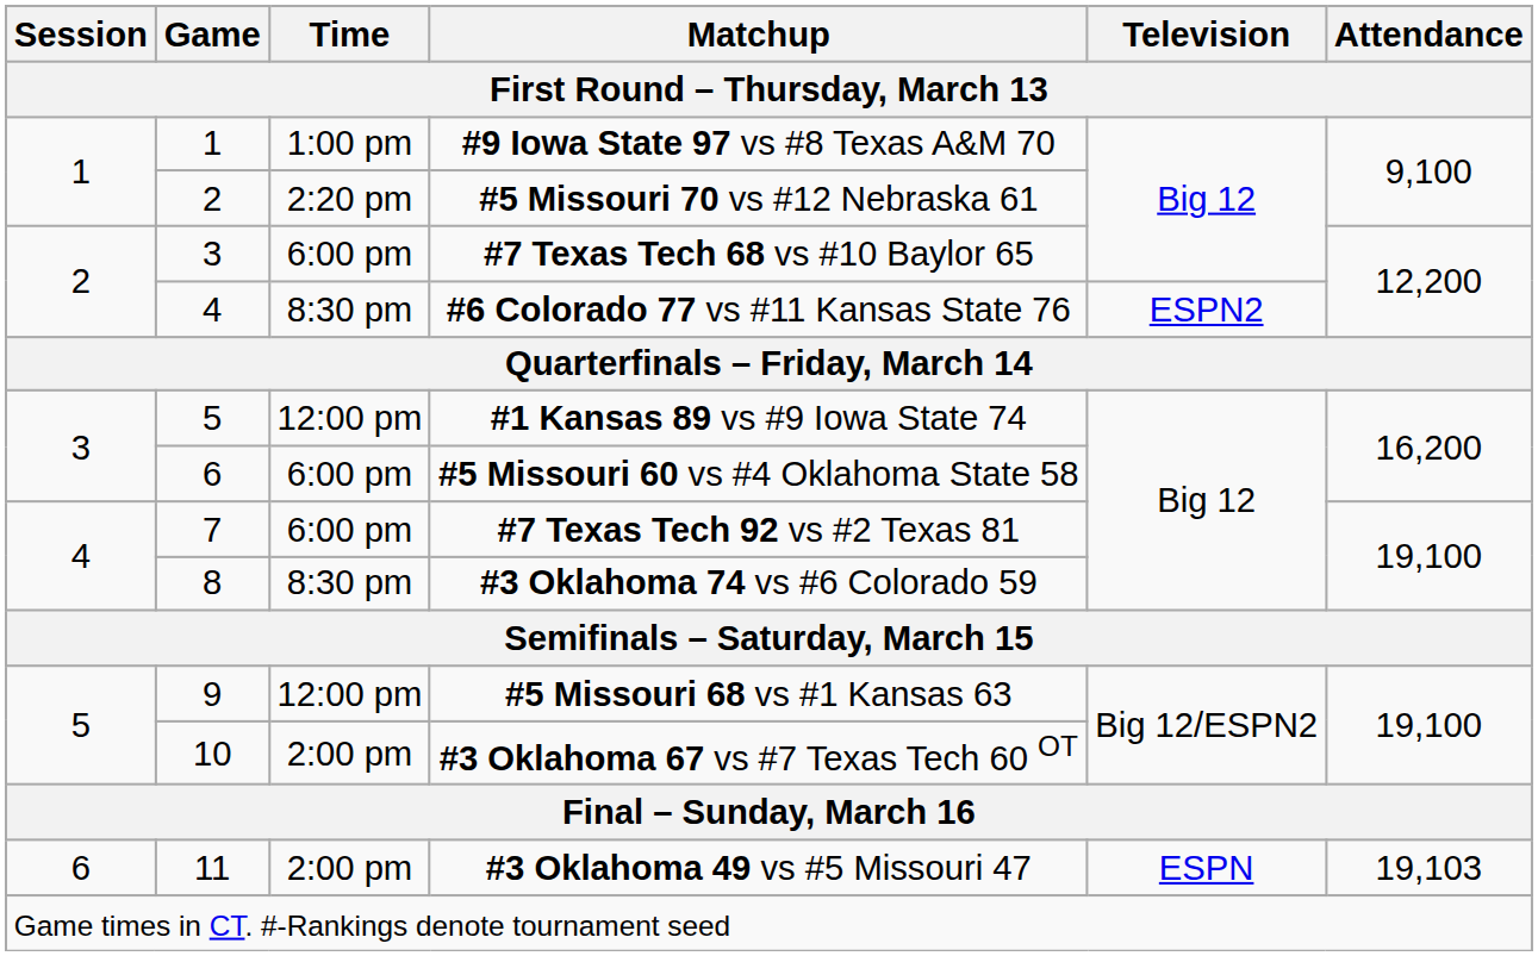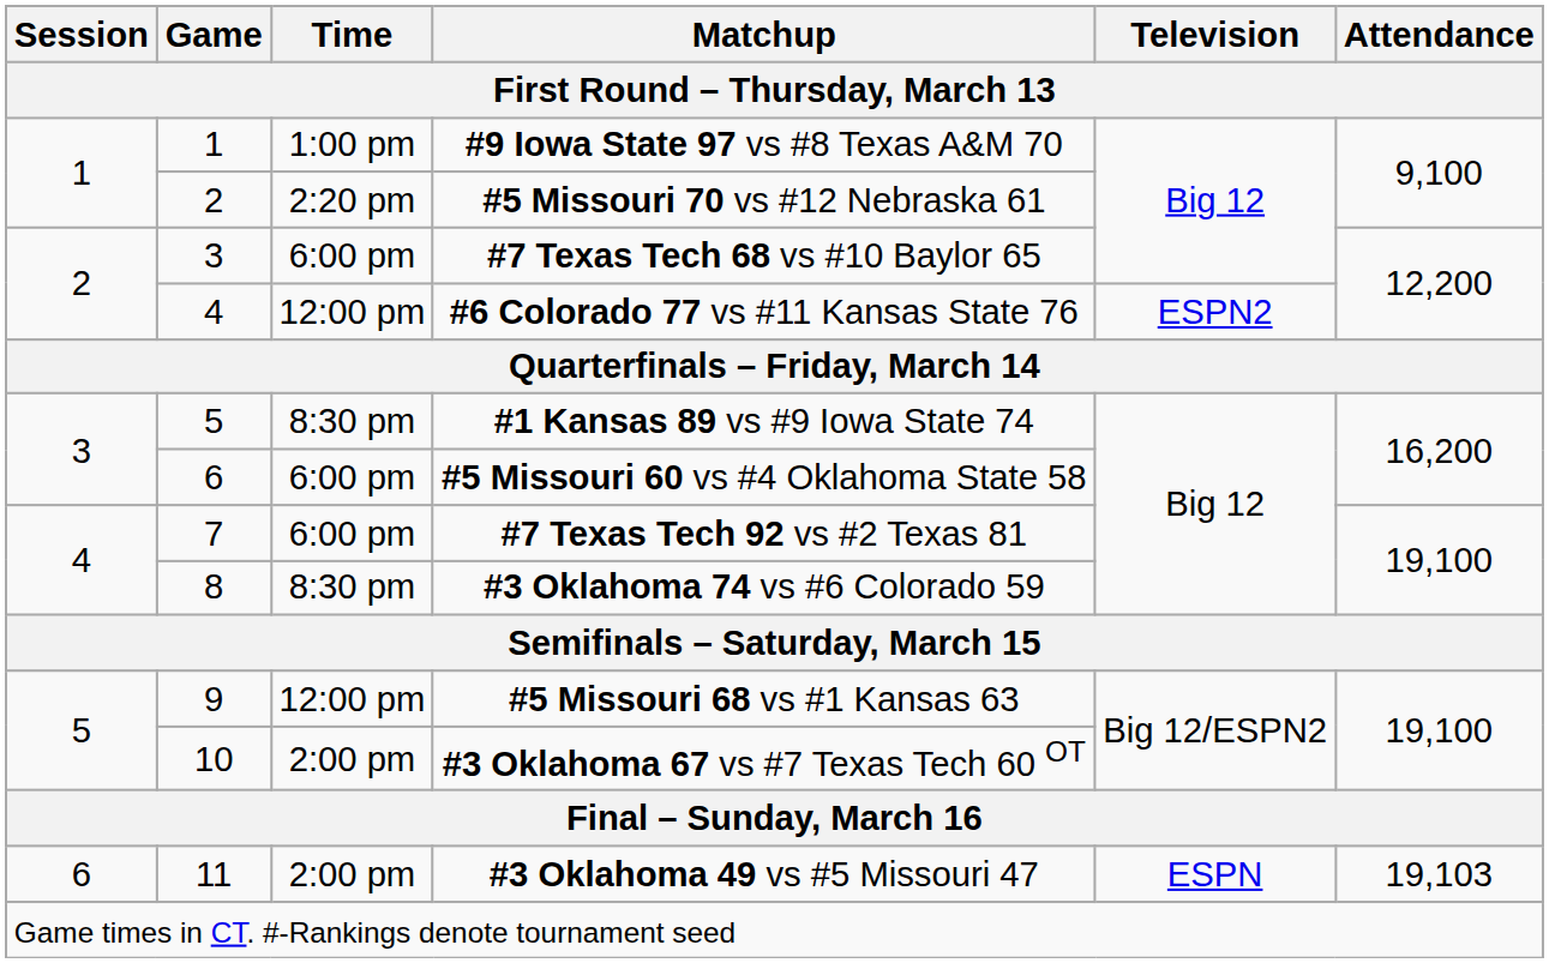 <table class="wikitable" style="white-space:nowrap; font-size:90%;text-align:center">
 <tr>
 <th>Session</th>
 <th>Game</th>
 <th>Time</th>
 <th>Matchup</th>
 <th>Television</th>
 <th>Attendance</th>
 </tr>
 <tr>
 <th colspan=6>First Round – Thursday, March 13</th>
 </tr>
 <tr>
 <td rowspan=2>1</td>
 <td>1</td>
 <td>1:00 pm</td>
 <td><strong>#9 Iowa State 97</strong> vs #8 Texas A&M 70</td>
 <td rowspan="3"><a href='#'>Big 12</a></td>
 <td rowspan=2>9,100</td>
 </tr>
 <tr>
 <td>2</td>
 <td>2:20 pm</td>
 <td><strong>#5 Missouri 70</strong> vs #12 Nebraska 61</td>
 </tr>
 <tr>
 <td rowspan=2>2</td>
 <td>3</td>
 <td>6:00 pm</td>
 <td><strong>#7 Texas Tech 68</strong> vs #10 Baylor 65</td>
 <td rowspan=2>12,200</td>
 </tr>
 <tr>
 <td>4</td>
-<td>8:30 pm</td>
+<td>12:00 pm</td>
 <td><strong>#6 Colorado 77</strong> vs #11 Kansas State 76</td>
 <td><a href='#'>ESPN2</a></td>
 </tr>
 <tr>
 <th colspan=6>Quarterfinals – Friday, March 14</th>
 </tr>
 <tr>
 <td rowspan=2>3</td>
 <td>5</td>
-<td>12:00 pm</td>
+<td>8:30 pm</td>
 <td><strong>#1 Kansas 89</strong> vs #9 Iowa State 74</td>
 <td rowspan=4>Big 12</td>
 <td rowspan=2>16,200</td>
 </tr>
 <tr>
 <td>6</td>
 <td>6:00 pm</td>
 <td><strong>#5 Missouri 60</strong> vs #4 Oklahoma State 58</td>
 </tr>
 <tr>
 <td rowspan=2>4</td>
 <td>7</td>
 <td>6:00 pm</td>
 <td><strong>#7 Texas Tech 92</strong> vs #2 Texas 81</td>
 <td rowspan=2>19,100</td>
 </tr>
 <tr>
 <td>8</td>
 <td>8:30 pm</td>
 <td><strong>#3 Oklahoma 74</strong> vs #6 Colorado 59</td>
 </tr>
 <tr>
 <th colspan=6>Semifinals – Saturday, March 15</th>
 </tr>
 <tr>
 <td rowspan=2>5</td>
 <td>9</td>
 <td>12:00 pm</td>
 <td><strong>#5 Missouri 68</strong> vs #1 Kansas 63</td>
 <td rowspan=2>Big 12/ESPN2</td>
 <td rowspan=2>19,100</td>
 </tr>
 <tr>
 <td>10</td>
 <td>2:00 pm</td>
 <td><strong>#3 Oklahoma 67</strong> vs #7 Texas Tech 60 <sup>OT</sup></td>
 </tr>
 <tr>
 <th colspan=6>Final – Sunday, March 16</th>
 </tr>
 <tr>
 <td>6</td>
 <td>11</td>
 <td>2:00 pm</td>
 <td><strong>#3 Oklahoma 49</strong> vs #5 Missouri 47</td>
 <td><a href='#'>ESPN</a></td>
 <td>19,103</td>
 </tr>
 <tr align=left>
 <td colspan=6><small>Game times in <a href='#'>CT</a>. #-Rankings denote tournament seed</small></td>
 </tr>
 </table>
